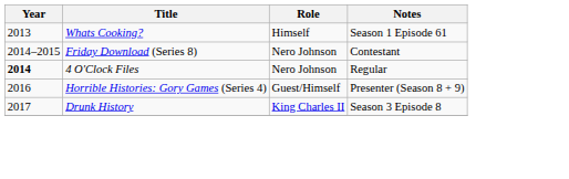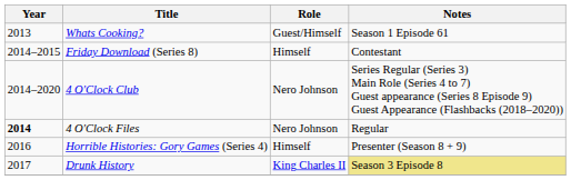 <table class="wikitable sortable">
 <tr>
 <th>Year</th>
 <th>Title</th>
 <th>Role</th>
 <th class="unsortable">Notes</th>
 </tr>
 <tr>
 <td>2013</td>
 <td><em><a href='#'>Whats Cooking?</a></em></td>
-<td>Himself</td>
+<td>Guest/Himself</td>
 <td>Season 1 Episode 61</td>
 </tr>
 <tr>
 <td>2014–2015</td>
 <td><em><a href='#'>Friday Download</a></em> (Series 8)</td>
+<td>Himself</td>
+<td>Contestant</td>
+</tr>
+<tr>
+<td>2014–2020</td>
+<td><em><a href='#'>4 O'Clock Club</a></em></td>
 <td>Nero Johnson</td>
-<td>Contestant</td>
+<td>Series Regular (Series 3)<br>Main Role (Series 4 to 7)<br>Guest appearance (Series 8 Episode 9)<br>Guest Appearance (Flashbacks (2018–2020))</td>
 </tr>
 <tr>
 <td><strong>2014</strong></td>
 <td><em>4 O'Clock Files</em></td>
 <td>Nero Johnson</td>
 <td>Regular</td>
 </tr>
 <tr>
 <td>2016</td>
 <td><em><a href='#'>Horrible Histories: Gory Games</a></em> (Series 4)</td>
-<td>Guest/Himself</td>
+<td>Himself</td>
 <td>Presenter (Season 8 + 9)</td>
 </tr>
 <tr>
 <td>2017</td>
 <td><em><a href='#'>Drunk History</a></em></td>
 <td><a href='#'>King Charles II</a></td>
-<td>Season 3 Episode 8</td>
+<td style="background: khaki;">Season 3 Episode 8</td>
 </tr>
 <tr>
 </tr>
 </table>
